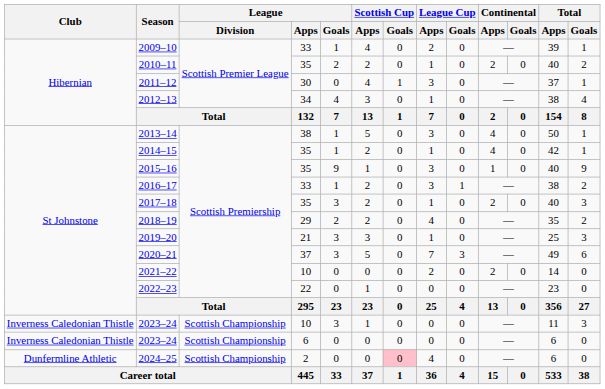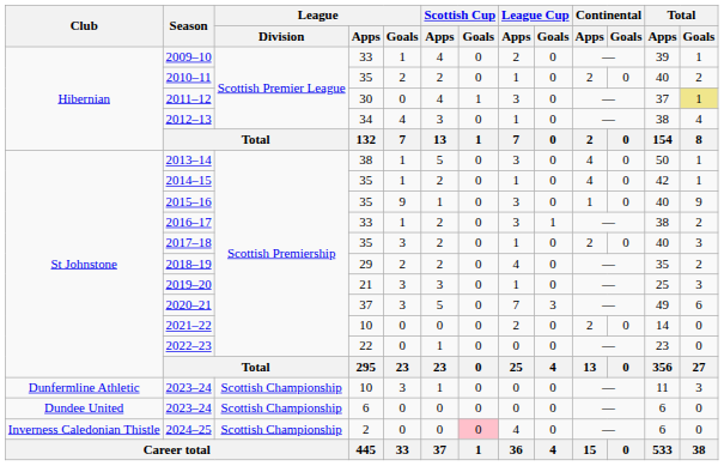 <table class="wikitable" style="text-align:center">
 <tr>
 <th rowspan="2">Club</th>
 <th rowspan="2">Season</th>
 <th colspan="3">League</th>
 <th colspan="2"><a href='#'>Scottish Cup</a></th>
 <th colspan="2"><a href='#'>League Cup</a></th>
 <th colspan="2">Continental</th>
 <th colspan="2">Total</th>
 </tr>
 <tr>
 <th>Division</th>
 <th>Apps</th>
 <th>Goals</th>
 <th>Apps</th>
 <th>Goals</th>
 <th>Apps</th>
 <th>Goals</th>
 <th>Apps</th>
 <th>Goals</th>
 <th>Apps</th>
 <th>Goals</th>
 </tr>
 <tr>
 <td rowspan="5"><a href='#'>Hibernian</a></td>
 <td><a href='#'>2009–10</a></td>
 <td rowspan="4"><a href='#'>Scottish Premier League</a></td>
 <td>33</td>
 <td>1</td>
 <td>4</td>
 <td>0</td>
 <td>2</td>
 <td>0</td>
 <td colspan="2">—</td>
 <td>39</td>
 <td>1</td>
 </tr>
 <tr>
 <td><a href='#'>2010–11</a></td>
 <td>35</td>
 <td>2</td>
 <td>2</td>
 <td>0</td>
 <td>1</td>
 <td>0</td>
 <td>2</td>
 <td>0</td>
 <td>40</td>
 <td>2</td>
 </tr>
 <tr>
 <td><a href='#'>2011–12</a></td>
 <td>30</td>
 <td>0</td>
 <td>4</td>
 <td>1</td>
 <td>3</td>
 <td>0</td>
 <td colspan="2">—</td>
 <td>37</td>
-<td>1</td>
+<td style="background: khaki;">1</td>
 </tr>
 <tr>
 <td><a href='#'>2012–13</a></td>
 <td>34</td>
 <td>4</td>
 <td>3</td>
 <td>0</td>
 <td>1</td>
 <td>0</td>
 <td colspan="2">—</td>
 <td>38</td>
 <td>4</td>
 </tr>
 <tr>
 <th colspan="2">Total</th>
 <th>132</th>
 <th>7</th>
 <th>13</th>
 <th>1</th>
 <th>7</th>
 <th>0</th>
 <th>2</th>
 <th>0</th>
 <th>154</th>
 <th>8</th>
 </tr>
 <tr>
 <td rowspan="11"><a href='#'>St Johnstone</a></td>
 <td><a href='#'>2013–14</a></td>
 <td rowspan="10"><a href='#'>Scottish Premiership</a></td>
 <td>38</td>
 <td>1</td>
 <td>5</td>
 <td>0</td>
 <td>3</td>
 <td>0</td>
 <td>4</td>
 <td>0</td>
 <td>50</td>
 <td>1</td>
 </tr>
 <tr>
 <td><a href='#'>2014–15</a></td>
 <td>35</td>
 <td>1</td>
 <td>2</td>
 <td>0</td>
 <td>1</td>
 <td>0</td>
 <td>4</td>
 <td>0</td>
 <td>42</td>
 <td>1</td>
 </tr>
 <tr>
 <td><a href='#'>2015–16</a></td>
 <td>35</td>
 <td>9</td>
 <td>1</td>
 <td>0</td>
 <td>3</td>
 <td>0</td>
 <td>1</td>
 <td>0</td>
 <td>40</td>
 <td>9</td>
 </tr>
 <tr>
 <td><a href='#'>2016–17</a></td>
 <td>33</td>
 <td>1</td>
 <td>2</td>
 <td>0</td>
 <td>3</td>
 <td>1</td>
 <td colspan="2">—</td>
 <td>38</td>
 <td>2</td>
 </tr>
 <tr>
 <td><a href='#'>2017–18</a></td>
 <td>35</td>
 <td>3</td>
 <td>2</td>
 <td>0</td>
 <td>1</td>
 <td>0</td>
 <td>2</td>
 <td>0</td>
 <td>40</td>
 <td>3</td>
 </tr>
 <tr>
 <td><a href='#'>2018–19</a></td>
 <td>29</td>
 <td>2</td>
 <td>2</td>
 <td>0</td>
 <td>4</td>
 <td>0</td>
 <td colspan="2">—</td>
 <td>35</td>
 <td>2</td>
 </tr>
 <tr>
 <td><a href='#'>2019–20</a></td>
 <td>21</td>
 <td>3</td>
 <td>3</td>
 <td>0</td>
 <td>1</td>
 <td>0</td>
 <td colspan="2">—</td>
 <td>25</td>
 <td>3</td>
 </tr>
 <tr>
 <td><a href='#'>2020–21</a></td>
 <td>37</td>
 <td>3</td>
 <td>5</td>
 <td>0</td>
 <td>7</td>
 <td>3</td>
 <td colspan="2">—</td>
 <td>49</td>
 <td>6</td>
 </tr>
 <tr>
 <td><a href='#'>2021–22</a></td>
 <td>10</td>
 <td>0</td>
 <td>0</td>
 <td>0</td>
 <td>2</td>
 <td>0</td>
 <td>2</td>
 <td>0</td>
 <td>14</td>
 <td>0</td>
 </tr>
 <tr>
 <td><a href='#'>2022–23</a></td>
 <td>22</td>
 <td>0</td>
 <td>1</td>
 <td>0</td>
 <td>0</td>
 <td>0</td>
 <td colspan="2">—</td>
 <td>23</td>
 <td>0</td>
 </tr>
 <tr>
 <th colspan="2">Total</th>
 <th>295</th>
 <th>23</th>
 <th>23</th>
 <th>0</th>
 <th>25</th>
 <th>4</th>
 <th>13</th>
 <th>0</th>
 <th>356</th>
 <th>27</th>
 </tr>
 <tr>
-<td><a href='#'>Inverness Caledonian Thistle</a></td>
+<td><a href='#'>Dunfermline Athletic</a></td>
 <td><a href='#'>2023–24</a></td>
 <td><a href='#'>Scottish Championship</a></td>
 <td>10</td>
 <td>3</td>
 <td>1</td>
 <td>0</td>
 <td>0</td>
 <td>0</td>
 <td colspan="2">—</td>
 <td>11</td>
 <td>3</td>
 </tr>
 <tr>
-<td><a href='#'>Inverness Caledonian Thistle</a></td>
+<td><a href='#'>Dundee United</a></td>
 <td><a href='#'>2023–24</a></td>
 <td><a href='#'>Scottish Championship</a></td>
 <td>6</td>
 <td>0</td>
 <td>0</td>
 <td>0</td>
 <td>0</td>
 <td>0</td>
 <td colspan="2">—</td>
 <td>6</td>
 <td>0</td>
 </tr>
 <tr>
-<td><a href='#'>Dunfermline Athletic</a></td>
+<td><a href='#'>Inverness Caledonian Thistle</a></td>
 <td><a href='#'>2024–25</a></td>
 <td><a href='#'>Scottish Championship</a></td>
 <td>2</td>
 <td>0</td>
 <td>0</td>
 <td style="background: pink;">0</td>
 <td>4</td>
 <td>0</td>
 <td colspan="2">—</td>
 <td>6</td>
 <td>0</td>
 </tr>
 <tr>
 <th colspan="3">Career total</th>
 <th>445</th>
 <th>33</th>
 <th>37</th>
 <th>1</th>
 <th>36</th>
 <th>4</th>
 <th>15</th>
 <th>0</th>
 <th>533</th>
 <th>38</th>
 </tr>
 </table>
